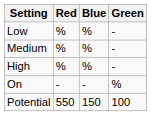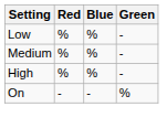 <table class="wikitable">
 <tr>
 <th>Setting</th>
 <th>Red</th>
 <th>Blue</th>
 <th>Green</th>
 </tr>
 <tr>
 <td>Low</td>
 <td>%</td>
 <td>%</td>
 <td>-</td>
 </tr>
 <tr>
 <td>Medium</td>
 <td>%</td>
 <td>%</td>
 <td>-</td>
 </tr>
 <tr>
 <td>High</td>
 <td>%</td>
 <td>%</td>
 <td>-</td>
 </tr>
 <tr>
 <td>On</td>
 <td>-</td>
 <td>-</td>
 <td>%</td>
 </tr>
-<tr>
-<td>Potential</td>
-<td>550</td>
-<td>150</td>
-<td>100</td>
-</tr>
 </table>
